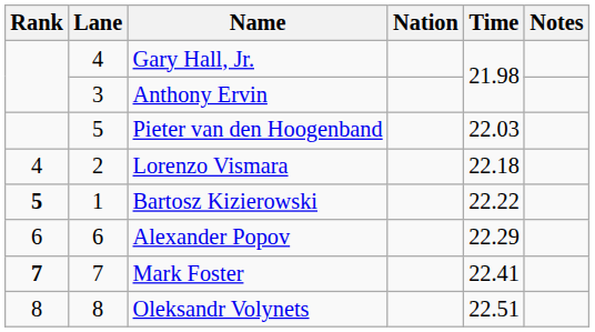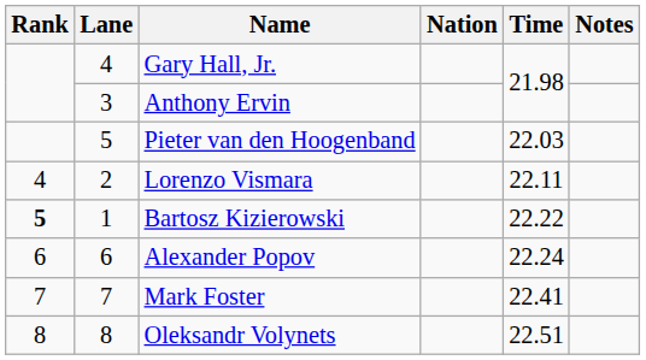 <table class="wikitable sortable" style="text-align:center">
 <tr>
 <th>Rank</th>
 <th>Lane</th>
 <th>Name</th>
 <th>Nation</th>
 <th>Time</th>
 <th>Notes</th>
 </tr>
 <tr>
 <td rowspan=2></td>
 <td>4</td>
 <td align=left><a href='#'>Gary Hall, Jr.</a></td>
 <td align=left></td>
 <td rowspan=2>21.98</td>
 <td></td>
 </tr>
 <tr>
 <td>3</td>
 <td align=left><a href='#'>Anthony Ervin</a></td>
 <td align=left></td>
 <td></td>
 </tr>
 <tr>
 <td></td>
 <td>5</td>
 <td align=left><a href='#'>Pieter van den Hoogenband</a></td>
 <td align=left></td>
 <td>22.03</td>
 <td></td>
 </tr>
 <tr>
 <td>4</td>
 <td>2</td>
 <td align=left><a href='#'>Lorenzo Vismara</a></td>
 <td align=left></td>
-<td>22.18</td>
+<td>22.11</td>
 <td></td>
 </tr>
 <tr>
 <td><strong>5</strong></td>
 <td>1</td>
 <td align=left><a href='#'>Bartosz Kizierowski</a></td>
 <td align=left></td>
 <td>22.22</td>
 <td></td>
 </tr>
 <tr>
 <td>6</td>
 <td>6</td>
 <td align=left><a href='#'>Alexander Popov</a></td>
 <td align=left></td>
-<td>22.29</td>
+<td>22.24</td>
 <td></td>
 </tr>
 <tr>
-<td><strong>7</strong></td>
+<td>7</td>
 <td>7</td>
 <td align=left><a href='#'>Mark Foster</a></td>
 <td align=left></td>
 <td>22.41</td>
 <td></td>
 </tr>
 <tr>
 <td>8</td>
 <td>8</td>
 <td align=left><a href='#'>Oleksandr Volynets</a></td>
 <td align=left></td>
 <td>22.51</td>
 <td></td>
 </tr>
 </table>
